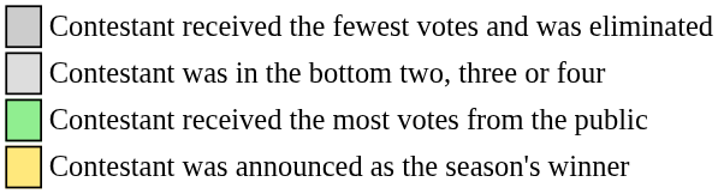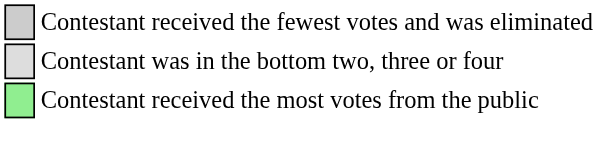 <table class="toccolours" style="font-size: 90%; white-space: nowrap;">
 <tr>
 <td style="background:#ccc; border:1px solid black;">    </td>
 <td>Contestant received the fewest votes and was eliminated</td>
 </tr>
 <tr>
 <td style="background:#ddd; border:1px solid black;">    </td>
 <td>Contestant was in the bottom two, three or four</td>
 </tr>
 <tr>
 <td style="background:lightgreen; border:1px solid black;">    </td>
 <td>Contestant received the most votes from the public</td>
 </tr>
-<tr>
-<td style="background:#ffe87c; border:1px solid black;">    </td>
-<td>Contestant was announced as the season's winner</td>
-</tr>
 </table>
